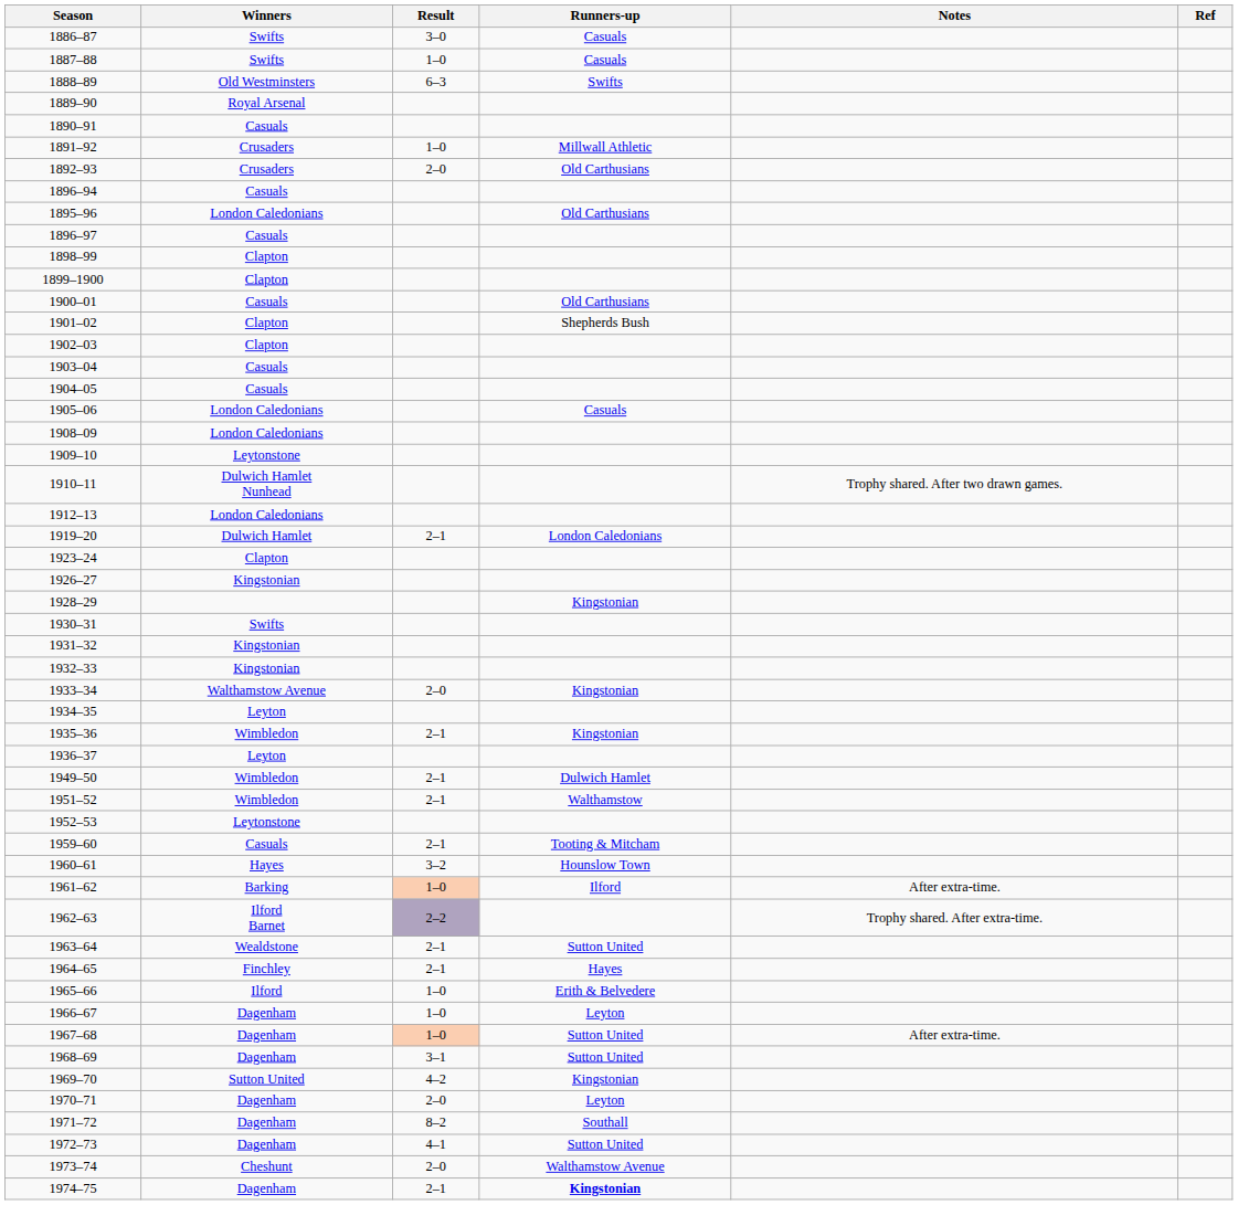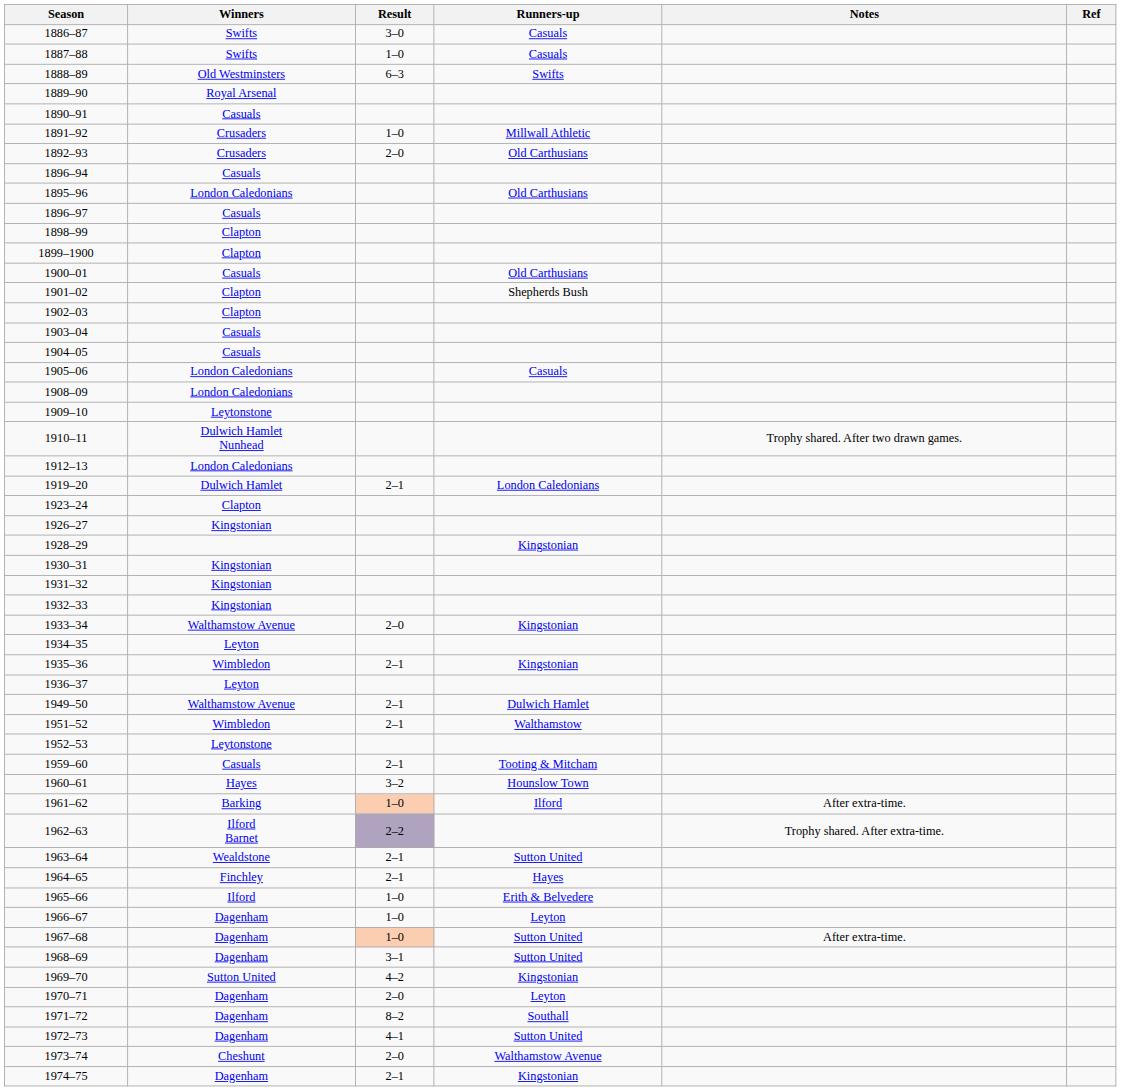 <table class="wikitable" style="text-align: center; width: 100%; font-size: 14px">
 <tr>
 <th>Season</th>
 <th>Winners</th>
 <th>Result</th>
 <th>Runners-up</th>
 <th>Notes</th>
 <th>Ref</th>
 </tr>
 <tr>
 <td>1886–87</td>
 <td><a href='#'>Swifts</a></td>
 <td>3–0</td>
 <td><a href='#'>Casuals</a></td>
 <td></td>
 <td></td>
 </tr>
 <tr>
 <td>1887–88</td>
 <td><a href='#'>Swifts</a></td>
 <td>1–0</td>
 <td><a href='#'>Casuals</a></td>
 <td></td>
 <td></td>
 </tr>
 <tr>
 <td>1888–89</td>
 <td><a href='#'>Old Westminsters</a></td>
 <td>6–3</td>
 <td><a href='#'>Swifts</a></td>
 <td></td>
 <td></td>
 </tr>
 <tr>
 <td>1889–90</td>
 <td><a href='#'>Royal Arsenal</a></td>
 <td></td>
 <td></td>
 <td></td>
 <td></td>
 </tr>
 <tr>
 <td>1890–91</td>
 <td><a href='#'>Casuals</a></td>
 <td></td>
 <td></td>
 <td></td>
 <td></td>
 </tr>
 <tr>
 <td>1891–92</td>
 <td><a href='#'>Crusaders</a></td>
 <td>1–0</td>
 <td><a href='#'>Millwall Athletic</a></td>
 <td></td>
 <td></td>
 </tr>
 <tr>
 <td>1892–93</td>
 <td><a href='#'>Crusaders</a></td>
 <td>2–0</td>
 <td><a href='#'>Old Carthusians</a></td>
 <td></td>
 <td></td>
 </tr>
 <tr>
 <td>1896–94</td>
 <td><a href='#'>Casuals</a></td>
 <td></td>
 <td></td>
 <td></td>
 <td></td>
 </tr>
 <tr>
 <td>1895–96</td>
 <td><a href='#'>London Caledonians</a></td>
 <td></td>
 <td><a href='#'>Old Carthusians</a></td>
 <td></td>
 <td></td>
 </tr>
 <tr>
 <td>1896–97</td>
 <td><a href='#'>Casuals</a></td>
 <td></td>
 <td></td>
 <td></td>
 <td></td>
 </tr>
 <tr>
 <td>1898–99</td>
 <td><a href='#'>Clapton</a></td>
 <td></td>
 <td></td>
 <td></td>
 <td></td>
 </tr>
 <tr>
 <td>1899–1900</td>
 <td><a href='#'>Clapton</a></td>
 <td></td>
 <td></td>
 <td></td>
 <td></td>
 </tr>
 <tr>
 <td>1900–01</td>
 <td><a href='#'>Casuals</a></td>
 <td></td>
 <td><a href='#'>Old Carthusians</a></td>
 <td></td>
 <td></td>
 </tr>
 <tr>
 <td>1901–02</td>
 <td><a href='#'>Clapton</a></td>
 <td></td>
 <td>Shepherds Bush</td>
 <td></td>
 <td></td>
 </tr>
 <tr>
 <td>1902–03</td>
 <td><a href='#'>Clapton</a></td>
 <td></td>
 <td></td>
 <td></td>
 <td></td>
 </tr>
 <tr>
 <td>1903–04</td>
 <td><a href='#'>Casuals</a></td>
 <td></td>
 <td></td>
 <td></td>
 <td></td>
 </tr>
 <tr>
 <td>1904–05</td>
 <td><a href='#'>Casuals</a></td>
 <td></td>
 <td></td>
 <td></td>
 <td></td>
 </tr>
 <tr>
 <td>1905–06</td>
 <td><a href='#'>London Caledonians</a></td>
 <td></td>
 <td><a href='#'>Casuals</a></td>
 <td></td>
 <td></td>
 </tr>
 <tr>
 <td>1908–09</td>
 <td><a href='#'>London Caledonians</a></td>
 <td></td>
 <td></td>
 <td></td>
 <td></td>
 </tr>
 <tr>
 <td>1909–10</td>
 <td><a href='#'>Leytonstone</a></td>
 <td></td>
 <td></td>
 <td></td>
 <td></td>
 </tr>
 <tr>
 <td>1910–11</td>
 <td><a href='#'>Dulwich Hamlet</a><br><a href='#'>Nunhead</a></td>
 <td></td>
 <td></td>
 <td>Trophy shared. After two drawn games.</td>
 <td></td>
 </tr>
 <tr>
 <td>1912–13</td>
 <td><a href='#'>London Caledonians</a></td>
 <td></td>
 <td></td>
 <td></td>
 <td></td>
 </tr>
 <tr>
 <td>1919–20</td>
 <td><a href='#'>Dulwich Hamlet</a></td>
 <td>2–1</td>
 <td><a href='#'>London Caledonians</a></td>
 <td></td>
 <td></td>
 </tr>
 <tr>
 <td>1923–24</td>
 <td><a href='#'>Clapton</a></td>
 <td></td>
 <td></td>
 <td></td>
 <td></td>
 </tr>
 <tr>
 <td>1926–27</td>
 <td><a href='#'>Kingstonian</a></td>
 <td></td>
 <td></td>
 <td></td>
 <td></td>
 </tr>
 <tr>
 <td>1928–29</td>
 <td></td>
 <td></td>
 <td><a href='#'>Kingstonian</a></td>
 <td></td>
 <td></td>
 </tr>
 <tr>
 <td>1930–31</td>
-<td><a href='#'>Swifts</a></td>
+<td><a href='#'>Kingstonian</a></td>
 <td></td>
 <td></td>
 <td></td>
 <td></td>
 </tr>
 <tr>
 <td>1931–32</td>
 <td><a href='#'>Kingstonian</a></td>
 <td></td>
 <td></td>
 <td></td>
 <td></td>
 </tr>
 <tr>
 <td>1932–33</td>
 <td><a href='#'>Kingstonian</a></td>
 <td></td>
 <td></td>
 <td></td>
 <td></td>
 </tr>
 <tr>
 <td>1933–34</td>
 <td><a href='#'>Walthamstow Avenue</a></td>
 <td>2–0</td>
 <td><a href='#'>Kingstonian</a></td>
 <td></td>
 <td></td>
 </tr>
 <tr>
 <td>1934–35</td>
 <td><a href='#'>Leyton</a></td>
 <td></td>
 <td></td>
 <td></td>
 <td></td>
 </tr>
 <tr>
 <td>1935–36</td>
 <td><a href='#'>Wimbledon</a></td>
 <td>2–1</td>
 <td><a href='#'>Kingstonian</a></td>
 <td></td>
 <td></td>
 </tr>
 <tr>
 <td>1936–37</td>
 <td><a href='#'>Leyton</a></td>
 <td></td>
 <td></td>
 <td></td>
 <td></td>
 </tr>
 <tr>
 <td>1949–50</td>
-<td><a href='#'>Wimbledon</a></td>
+<td><a href='#'>Walthamstow Avenue</a></td>
 <td>2–1</td>
 <td><a href='#'>Dulwich Hamlet</a></td>
 <td></td>
 <td></td>
 </tr>
 <tr>
 <td>1951–52</td>
 <td><a href='#'>Wimbledon</a></td>
 <td>2–1</td>
 <td><a href='#'>Walthamstow</a></td>
 <td></td>
 <td></td>
 </tr>
 <tr>
 <td>1952–53</td>
 <td><a href='#'>Leytonstone</a></td>
 <td></td>
 <td></td>
 <td></td>
 <td></td>
 </tr>
 <tr>
 <td>1959–60</td>
 <td><a href='#'>Casuals</a></td>
 <td>2–1</td>
 <td><a href='#'>Tooting & Mitcham</a></td>
 <td></td>
 <td></td>
 </tr>
 <tr>
 <td>1960–61</td>
 <td><a href='#'>Hayes</a></td>
 <td>3–2</td>
 <td><a href='#'>Hounslow Town</a></td>
 <td></td>
 <td></td>
 </tr>
 <tr>
 <td>1961–62</td>
 <td><a href='#'>Barking</a></td>
 <td style="background-color:#FBCEB1">1–0</td>
 <td><a href='#'>Ilford</a></td>
 <td>After extra-time.</td>
 <td></td>
 </tr>
 <tr>
 <td>1962–63</td>
 <td><a href='#'>Ilford</a><br><a href='#'>Barnet</a></td>
 <td style="background-color:#afa3bf">2–2</td>
 <td></td>
 <td>Trophy shared. After extra-time.</td>
 <td></td>
 </tr>
 <tr>
 <td>1963–64</td>
 <td><a href='#'>Wealdstone</a></td>
 <td>2–1</td>
 <td><a href='#'>Sutton United</a></td>
 <td></td>
 <td></td>
 </tr>
 <tr>
 <td>1964–65</td>
 <td><a href='#'>Finchley</a></td>
 <td>2–1</td>
 <td><a href='#'>Hayes</a></td>
 <td></td>
 <td></td>
 </tr>
 <tr>
 <td>1965–66</td>
 <td><a href='#'>Ilford</a></td>
 <td>1–0</td>
 <td><a href='#'>Erith & Belvedere</a></td>
 <td></td>
 <td></td>
 </tr>
 <tr>
 <td>1966–67</td>
 <td><a href='#'>Dagenham</a></td>
 <td>1–0</td>
 <td><a href='#'>Leyton</a></td>
 <td></td>
 <td></td>
 </tr>
 <tr>
 <td>1967–68</td>
 <td><a href='#'>Dagenham</a></td>
 <td style="background-color:#FBCEB1">1–0</td>
 <td><a href='#'>Sutton United</a></td>
 <td>After extra-time.</td>
 <td></td>
 </tr>
 <tr>
 <td>1968–69</td>
 <td><a href='#'>Dagenham</a></td>
 <td>3–1</td>
 <td><a href='#'>Sutton United</a></td>
 <td></td>
 <td></td>
 </tr>
 <tr>
 <td>1969–70</td>
 <td><a href='#'>Sutton United</a></td>
 <td>4–2</td>
 <td><a href='#'>Kingstonian</a></td>
 <td></td>
 <td></td>
 </tr>
 <tr>
 <td>1970–71</td>
 <td><a href='#'>Dagenham</a></td>
 <td>2–0</td>
 <td><a href='#'>Leyton</a></td>
 <td></td>
 <td></td>
 </tr>
 <tr>
 <td>1971–72</td>
 <td><a href='#'>Dagenham</a></td>
 <td>8–2</td>
 <td><a href='#'>Southall</a></td>
 <td></td>
 <td></td>
 </tr>
 <tr>
 <td>1972–73</td>
 <td><a href='#'>Dagenham</a></td>
 <td>4–1</td>
 <td><a href='#'>Sutton United</a></td>
 <td></td>
 <td></td>
 </tr>
 <tr>
 <td>1973–74</td>
 <td><a href='#'>Cheshunt</a></td>
 <td>2–0</td>
 <td><a href='#'>Walthamstow Avenue</a></td>
 <td></td>
 <td></td>
 </tr>
 <tr>
 <td>1974–75</td>
 <td><a href='#'>Dagenham</a></td>
 <td>2–1</td>
-<td><strong><a href='#'>Kingstonian</a></strong></td>
+<td><a href='#'>Kingstonian</a></td>
 <td></td>
 <td></td>
 </tr>
 </table>
